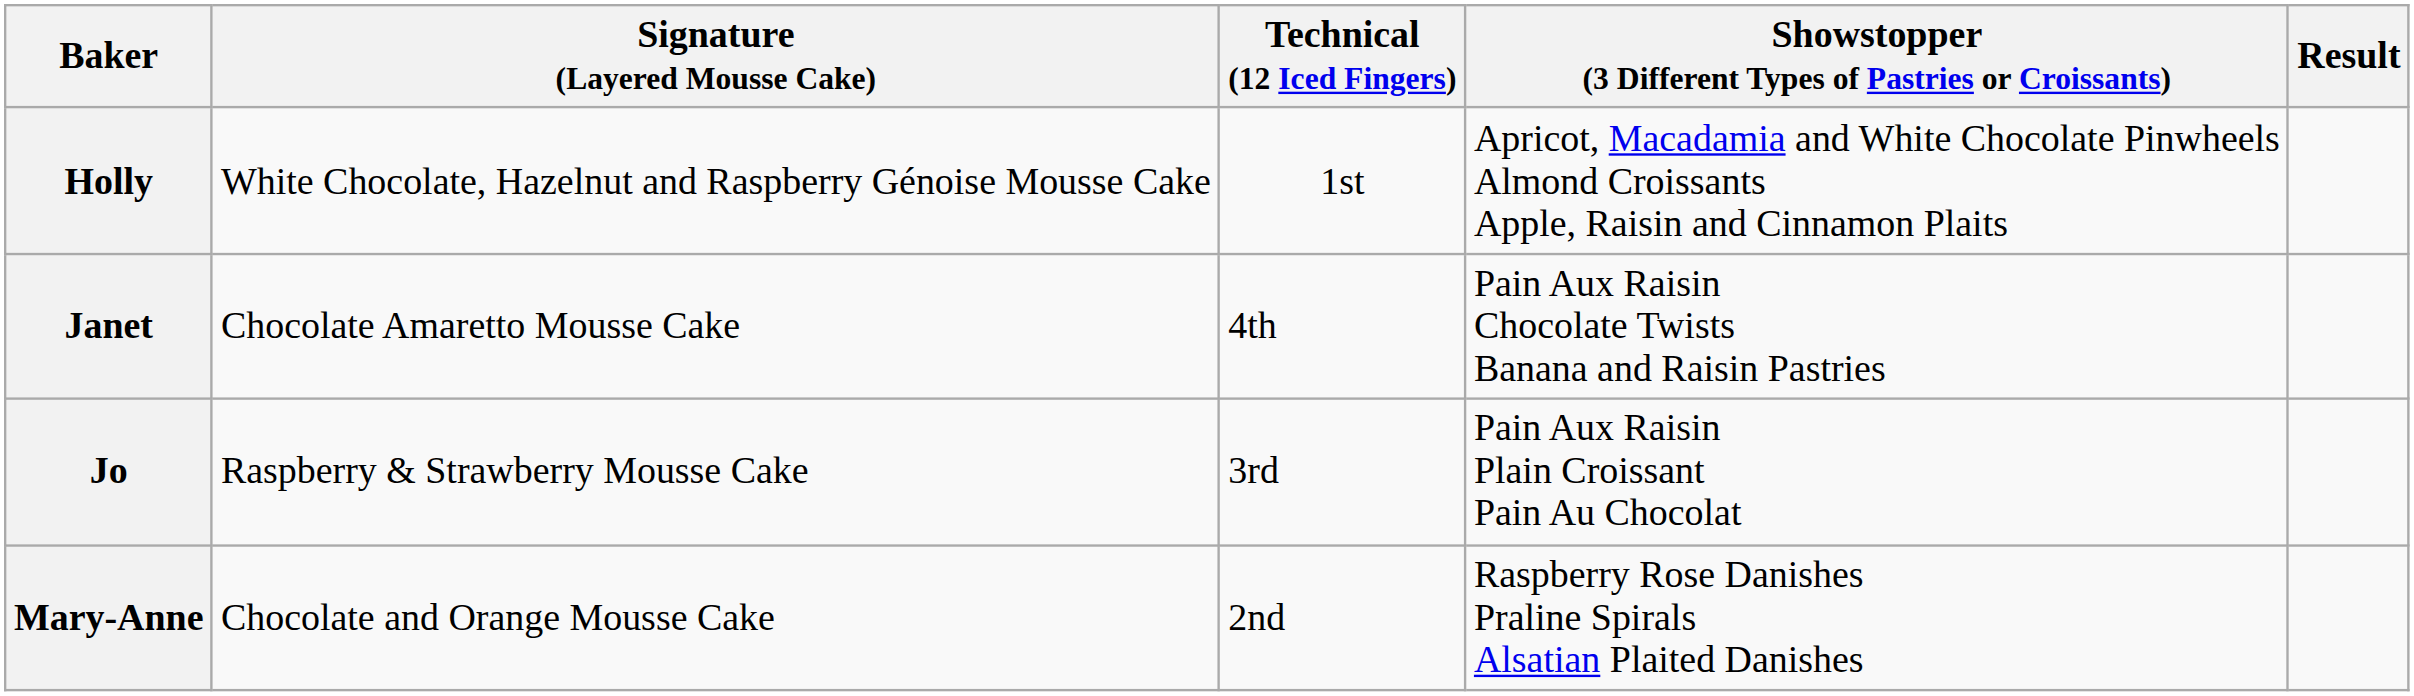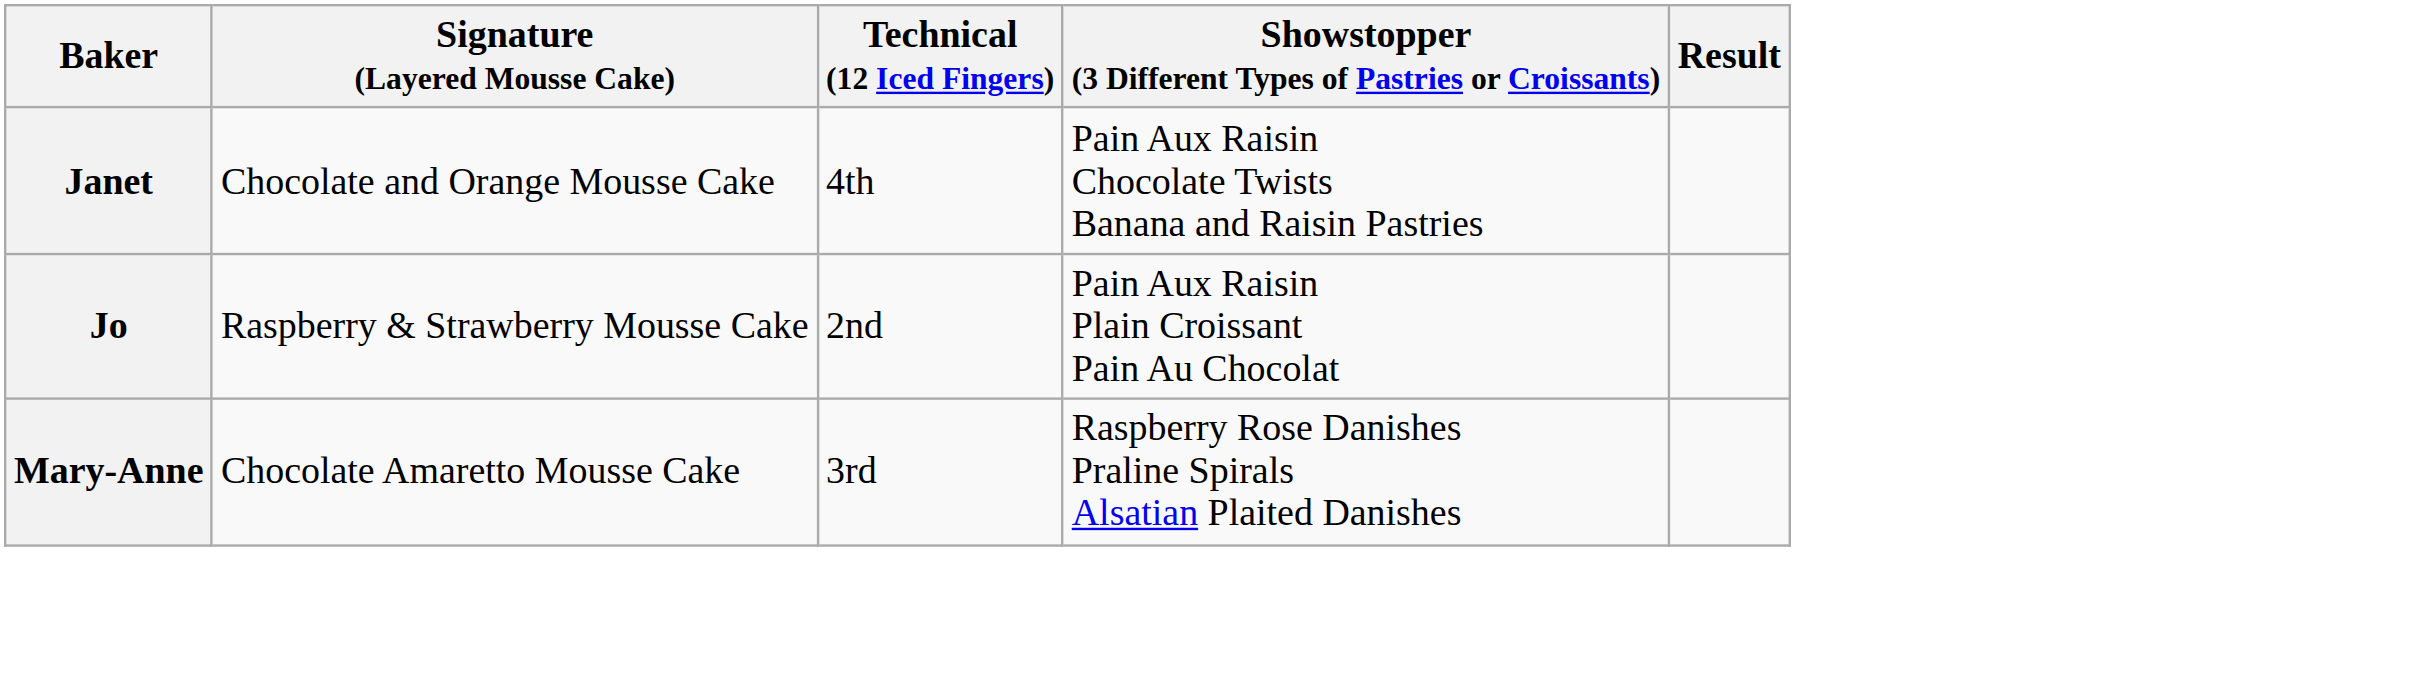 <table class="wikitable sortable col3center sticky-header">
 <tr>
 <th scope="col">Baker</th>
 <th scope="col" class="unsortable">Signature<br><small>(Layered Mousse Cake)</small></th>
 <th scope="col">Technical<br><small>(12 <a href='#'>Iced Fingers</a>)</small></th>
 <th scope="col" class="unsortable">Showstopper<br><small>(3 Different Types of <a href='#'>Pastries</a> or <a href='#'>Croissants</a>)</small></th>
 <th scope="col">Result</th>
 </tr>
 <tr>
-<th scope="row">Holly</th>
-<td>White Chocolate, Hazelnut and Raspberry Génoise Mousse Cake</td>
-<td align="center">1st</td>
-<td>Apricot, <a href='#'>Macadamia</a> and White Chocolate Pinwheels<br>Almond Croissants<br>Apple, Raisin and Cinnamon Plaits</td>
-<td></td>
-</tr>
-<tr>
 <th scope="row">Janet</th>
-<td>Chocolate Amaretto Mousse Cake</td>
+<td>Chocolate and Orange Mousse Cake</td>
 <td>4th</td>
 <td>Pain Aux Raisin<br>Chocolate Twists<br>Banana and Raisin Pastries</td>
 <td></td>
 </tr>
 <tr>
 <th scope="row">Jo</th>
 <td>Raspberry & Strawberry Mousse Cake</td>
-<td>3rd</td>
+<td>2nd</td>
 <td>Pain Aux Raisin<br>Plain Croissant<br>Pain Au Chocolat</td>
 <td></td>
 </tr>
 <tr>
 <th scope="row">Mary-Anne</th>
-<td>Chocolate and Orange Mousse Cake</td>
-<td>2nd</td>
+<td>Chocolate Amaretto Mousse Cake</td>
+<td>3rd</td>
 <td>Raspberry Rose Danishes<br>Praline Spirals<br><a href='#'>Alsatian</a> Plaited Danishes</td>
 <td></td>
 </tr>
 </table>
